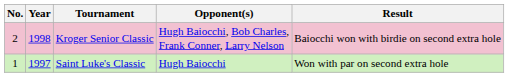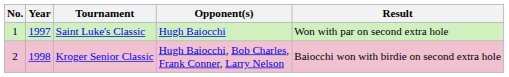 <table class="wikitable" style="font-size:95%;">
 <tr>
 <th>No.</th>
 <th>Year</th>
 <th>Tournament</th>
 <th>Opponent(s)</th>
 <th>Result</th>
 </tr>
+<tr style="background:#D0F0C0;">
+<td align=center>1</td>
+<td><a href='#'>1997</a></td>
+<td><a href='#'>Saint Luke's Classic</a></td>
+<td> <a href='#'>Hugh Baiocchi</a></td>
+<td>Won with par on second extra hole</td>
+</tr>
 <tr style="background:#F2C1D1;">
 <td align=center>2</td>
 <td><a href='#'>1998</a></td>
 <td><a href='#'>Kroger Senior Classic</a></td>
 <td> <a href='#'>Hugh Baiocchi</a>,  <a href='#'>Bob Charles</a>,<br> <a href='#'>Frank Conner</a>,  <a href='#'>Larry Nelson</a></td>
 <td>Baiocchi won with birdie on second extra hole</td>
 </tr>
-<tr style="background:#D0F0C0;">
-<td align=center>1</td>
-<td><a href='#'>1997</a></td>
-<td><a href='#'>Saint Luke's Classic</a></td>
-<td> <a href='#'>Hugh Baiocchi</a></td>
-<td>Won with par on second extra hole</td>
-</tr>
 </table>
